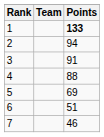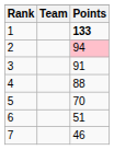 <table class="wikitable" style="font-size: 90%;">
 <tr>
 </tr>
 <tr>
 <th>Rank</th>
 <th>Team</th>
 <th>Points</th>
 </tr>
 <tr>
 <td>1</td>
 <td></td>
 <td><strong>133</strong></td>
 </tr>
 <tr>
 <td>2</td>
 <td></td>
-<td>94</td>
+<td style="background: pink;">94</td>
 </tr>
 <tr>
 <td>3</td>
 <td></td>
 <td>91</td>
 </tr>
 <tr>
 <td>4</td>
 <td></td>
 <td>88</td>
 </tr>
 <tr>
 <td>5</td>
 <td></td>
-<td>69</td>
+<td>70</td>
 </tr>
 <tr>
 <td>6</td>
 <td></td>
 <td>51</td>
 </tr>
 <tr>
 <td>7</td>
 <td></td>
 <td>46</td>
 </tr>
 </table>
